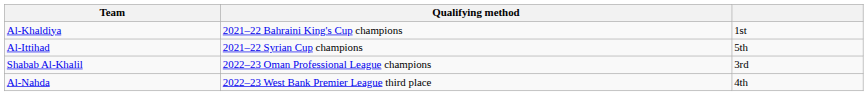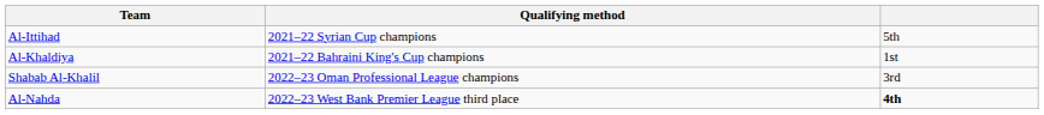 <table class="wikitable" style="table-layout:fixed;width:100%;">
 <tr>
 <th width=25%>Team</th>
 <th width=60%>Qualifying method</th>
 <th width=15%> </th>
 </tr>
 <tr>
+<td> <a href='#'>Al-Ittihad</a></td>
+<td><a href='#'>2021–22 Syrian Cup</a> champions</td>
+<td>5th </td>
+</tr>
+<tr>
 <td> <a href='#'>Al-Khaldiya</a></td>
 <td><a href='#'>2021–22 Bahraini King's Cup</a> champions</td>
 <td>1st</td>
-</tr>
-<tr>
-<td> <a href='#'>Al-Ittihad</a></td>
-<td><a href='#'>2021–22 Syrian Cup</a> champions</td>
-<td>5th </td>
 </tr>
 <tr>
 <td> <a href='#'>Shabab Al-Khalil</a></td>
 <td><a href='#'>2022–23 Oman Professional League</a> champions</td>
 <td>3rd </td>
 </tr>
 <tr>
 <td> <a href='#'>Al-Nahda</a></td>
 <td><a href='#'>2022–23 West Bank Premier League</a> third place</td>
-<td>4th </td>
+<td><strong>4th </strong></td>
 </tr>
 </table>
